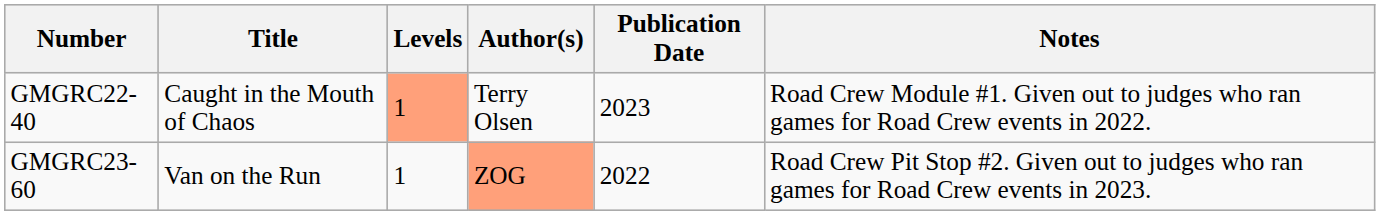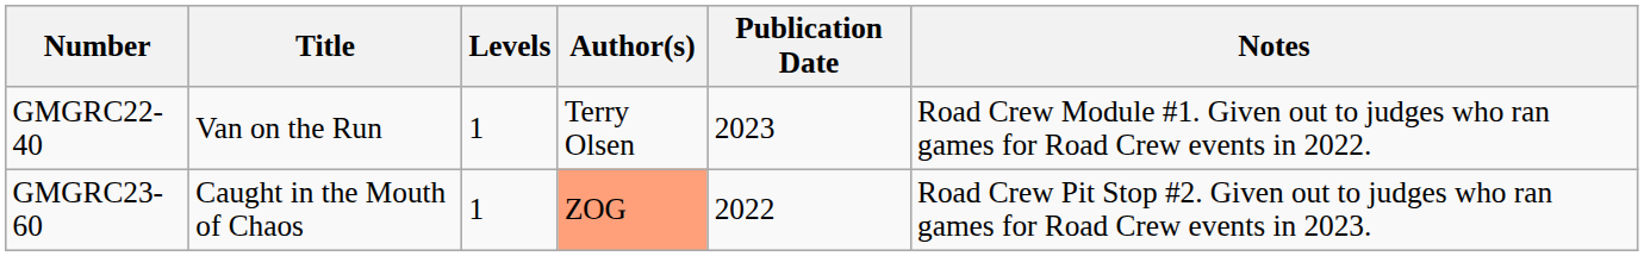 <table class="wikitable sortable">
 <tr>
 <th>Number</th>
 <th>Title</th>
 <th>Levels</th>
 <th>Author(s)</th>
 <th>Publication Date</th>
 <th>Notes</th>
 </tr>
 <tr>
 <td>GMGRC22-40</td>
-<td>Caught in the Mouth of Chaos</td>
-<td style="background: lightsalmon;">1</td>
+<td>Van on the Run</td>
+<td>1</td>
 <td>Terry Olsen</td>
 <td>2023</td>
 <td>Road Crew Module #1.  Given out to judges who ran games for Road Crew events in 2022.</td>
 </tr>
 <tr>
 <td>GMGRC23-60</td>
-<td>Van on the Run</td>
+<td>Caught in the Mouth of Chaos</td>
 <td>1</td>
 <td style="background: lightsalmon;">ZOG</td>
 <td>2022</td>
 <td>Road Crew Pit Stop #2. Given out to judges who ran games for Road Crew events in 2023.</td>
 </tr>
 </table>
